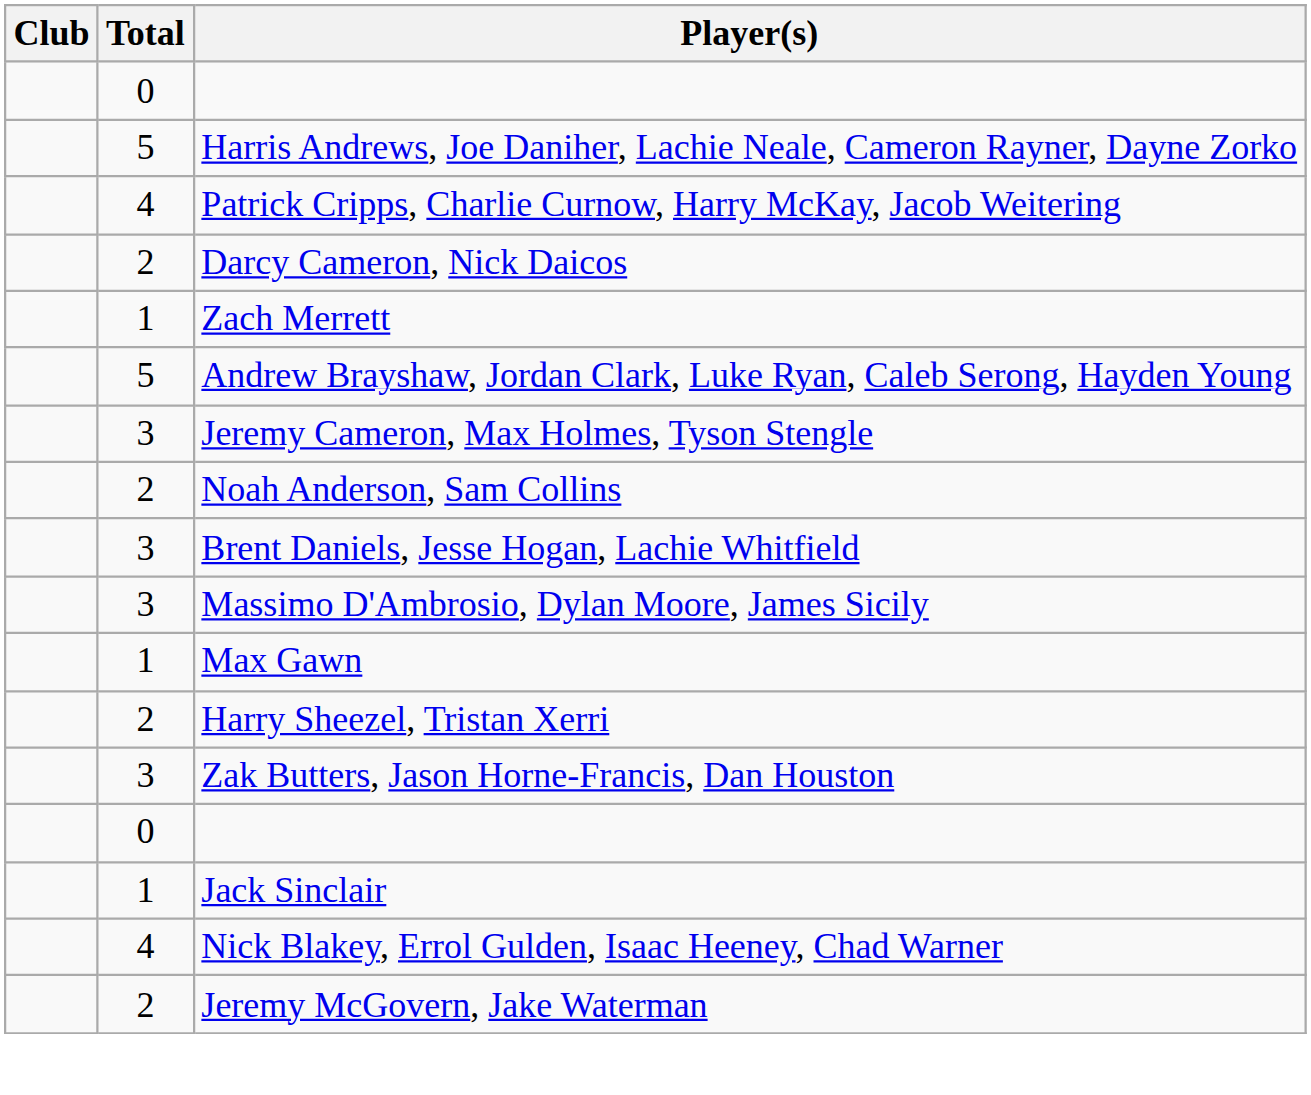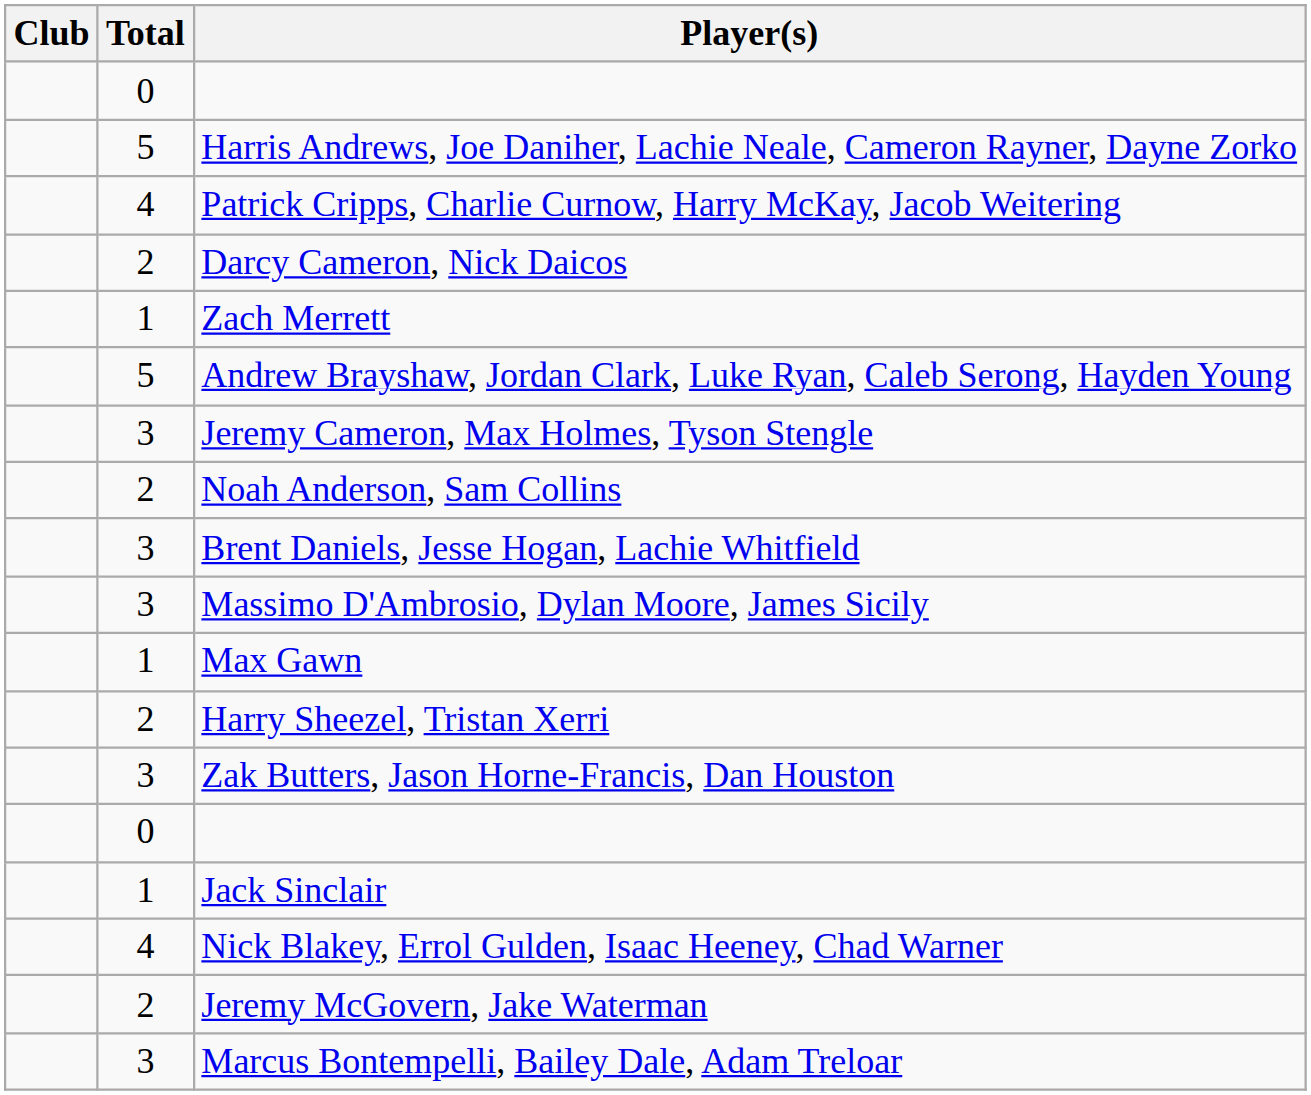 <table class="wikitable sortable">
 <tr>
 <th>Club</th>
 <th>Total</th>
 <th class="unsortable">Player(s)</th>
 </tr>
 <tr>
 <td></td>
 <td align="center">0</td>
 <td></td>
 </tr>
 <tr>
 <td></td>
 <td align="center">5</td>
 <td><a href='#'>Harris Andrews</a>, <a href='#'>Joe Daniher</a>, <a href='#'>Lachie Neale</a>, <a href='#'>Cameron Rayner</a>, <a href='#'>Dayne Zorko</a></td>
 </tr>
 <tr>
 <td></td>
 <td align="center">4</td>
 <td><a href='#'>Patrick Cripps</a>, <a href='#'>Charlie Curnow</a>, <a href='#'>Harry McKay</a>, <a href='#'>Jacob Weitering</a></td>
 </tr>
 <tr>
 <td></td>
 <td align="center">2</td>
 <td><a href='#'>Darcy Cameron</a>, <a href='#'>Nick Daicos</a></td>
 </tr>
 <tr>
 <td></td>
 <td align="center">1</td>
 <td><a href='#'>Zach Merrett</a></td>
 </tr>
 <tr>
 <td></td>
 <td align="center">5</td>
 <td><a href='#'>Andrew Brayshaw</a>, <a href='#'>Jordan Clark</a>, <a href='#'>Luke Ryan</a>, <a href='#'>Caleb Serong</a>, <a href='#'>Hayden Young</a></td>
 </tr>
 <tr>
 <td></td>
 <td align="center">3</td>
 <td><a href='#'>Jeremy Cameron</a>, <a href='#'>Max Holmes</a>, <a href='#'>Tyson Stengle</a></td>
 </tr>
 <tr>
 <td></td>
 <td align="center">2</td>
 <td><a href='#'>Noah Anderson</a>, <a href='#'>Sam Collins</a></td>
 </tr>
 <tr>
 <td></td>
 <td align="center">3</td>
 <td><a href='#'>Brent Daniels</a>, <a href='#'>Jesse Hogan</a>, <a href='#'>Lachie Whitfield</a></td>
 </tr>
 <tr>
 <td></td>
 <td align="center">3</td>
 <td><a href='#'>Massimo D'Ambrosio</a>, <a href='#'>Dylan Moore</a>, <a href='#'>James Sicily</a></td>
 </tr>
 <tr>
 <td></td>
 <td align="center">1</td>
 <td><a href='#'>Max Gawn</a></td>
 </tr>
 <tr>
 <td></td>
 <td align="center">2</td>
 <td><a href='#'>Harry Sheezel</a>, <a href='#'>Tristan Xerri</a></td>
 </tr>
 <tr>
 <td></td>
 <td align="center">3</td>
 <td><a href='#'>Zak Butters</a>, <a href='#'>Jason Horne-Francis</a>, <a href='#'>Dan Houston</a></td>
 </tr>
 <tr>
 <td></td>
 <td align="center">0</td>
 <td></td>
 </tr>
 <tr>
 <td></td>
 <td align="center">1</td>
 <td><a href='#'>Jack Sinclair</a></td>
 </tr>
 <tr>
 <td></td>
 <td align="center">4</td>
 <td><a href='#'>Nick Blakey</a>, <a href='#'>Errol Gulden</a>, <a href='#'>Isaac Heeney</a>, <a href='#'>Chad Warner</a></td>
 </tr>
 <tr>
 <td></td>
 <td align="center">2</td>
 <td><a href='#'>Jeremy McGovern</a>, <a href='#'>Jake Waterman</a></td>
 </tr>
+<tr>
+<td></td>
+<td align="center">3</td>
+<td><a href='#'>Marcus Bontempelli</a>, <a href='#'>Bailey Dale</a>, <a href='#'>Adam Treloar</a></td>
+</tr>
 </table>
